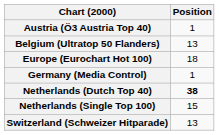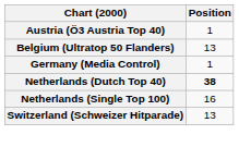 <table class="wikitable sortable plainrowheaders" style="text-align:center">
 <tr>
 <th>Chart (2000)</th>
 <th>Position</th>
 </tr>
 <tr>
 <th scope="row">Austria (Ö3 Austria Top 40)</th>
 <td>1</td>
 </tr>
 <tr>
 <th scope="row">Belgium (Ultratop 50 Flanders)</th>
 <td>13</td>
 </tr>
 <tr>
-<th scope="row">Europe (Eurochart Hot 100)</th>
-<td>18</td>
-</tr>
-<tr>
 <th scope="row">Germany (Media Control)</th>
 <td>1</td>
 </tr>
 <tr>
 <th scope="row">Netherlands (Dutch Top 40)</th>
 <td><strong>38</strong></td>
 </tr>
 <tr>
 <th scope="row">Netherlands (Single Top 100)</th>
-<td>15</td>
+<td>16</td>
 </tr>
 <tr>
 <th scope="row">Switzerland (Schweizer Hitparade)</th>
 <td>13</td>
 </tr>
 </table>
